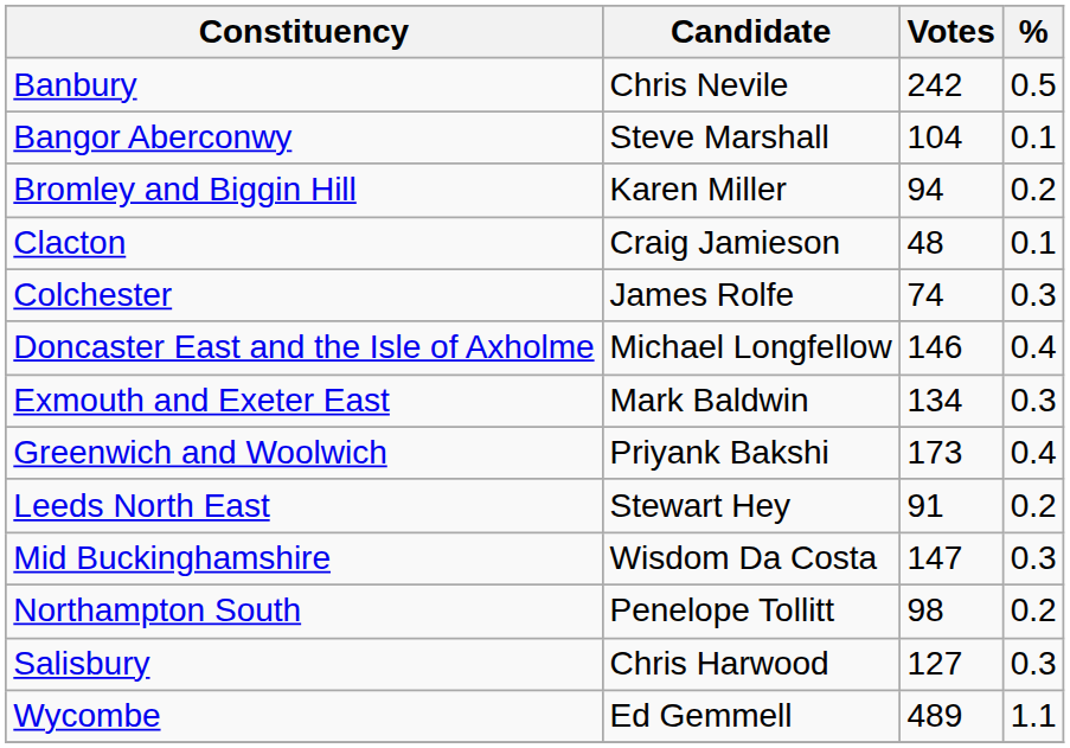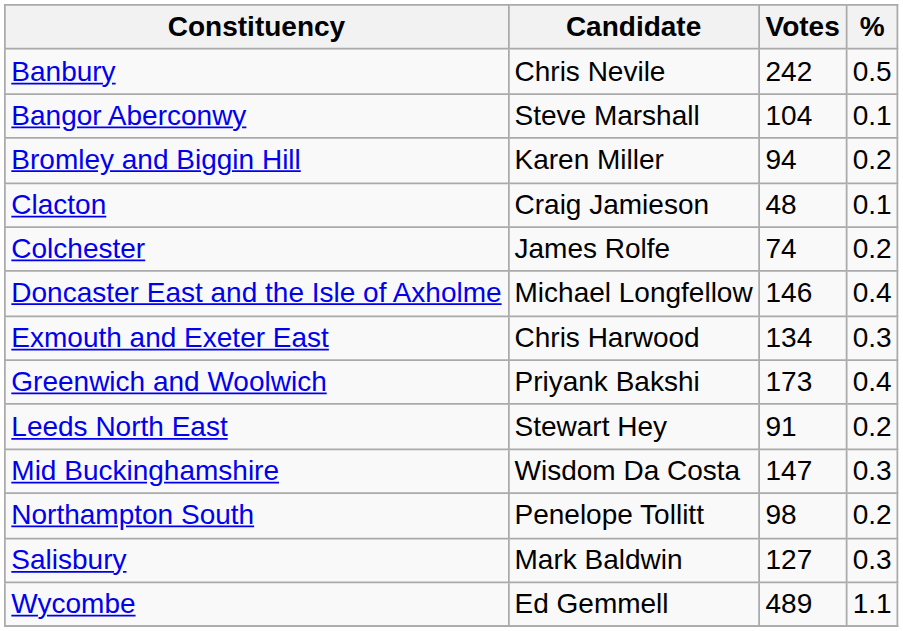 <table class="wikitable">
 <tr>
 <th>Constituency</th>
 <th>Candidate</th>
 <th>Votes</th>
 <th>%</th>
 </tr>
 <tr>
 <td><a href='#'>Banbury</a></td>
 <td>Chris Nevile</td>
 <td>242</td>
 <td>0.5</td>
 </tr>
 <tr>
 <td><a href='#'>Bangor Aberconwy</a></td>
 <td>Steve Marshall</td>
 <td>104</td>
 <td>0.1</td>
 </tr>
 <tr>
 <td><a href='#'>Bromley and Biggin Hill</a></td>
 <td>Karen Miller</td>
 <td>94</td>
 <td>0.2</td>
 </tr>
 <tr>
 <td><a href='#'>Clacton</a></td>
 <td>Craig Jamieson</td>
 <td>48</td>
 <td>0.1</td>
 </tr>
 <tr>
 <td><a href='#'>Colchester</a></td>
 <td>James Rolfe</td>
 <td>74</td>
-<td>0.3</td>
+<td>0.2</td>
 </tr>
 <tr>
 <td><a href='#'>Doncaster East and the Isle of Axholme </a></td>
 <td>Michael Longfellow</td>
 <td>146</td>
 <td>0.4</td>
 </tr>
 <tr>
 <td><a href='#'>Exmouth and Exeter East</a></td>
-<td>Mark Baldwin</td>
+<td>Chris Harwood</td>
 <td>134</td>
 <td>0.3</td>
 </tr>
 <tr>
 <td><a href='#'>Greenwich and Woolwich</a></td>
 <td>Priyank Bakshi</td>
 <td>173</td>
 <td>0.4</td>
 </tr>
 <tr>
 <td><a href='#'>Leeds North East</a></td>
 <td>Stewart Hey</td>
 <td>91</td>
 <td>0.2</td>
 </tr>
 <tr>
 <td><a href='#'>Mid Buckinghamshire</a></td>
 <td>Wisdom Da Costa</td>
 <td>147</td>
 <td>0.3</td>
 </tr>
 <tr>
 <td><a href='#'>Northampton South</a></td>
 <td>Penelope Tollitt</td>
 <td>98</td>
 <td>0.2</td>
 </tr>
 <tr>
 <td><a href='#'>Salisbury</a></td>
-<td>Chris Harwood</td>
+<td>Mark Baldwin</td>
 <td>127</td>
 <td>0.3</td>
 </tr>
 <tr>
 <td><a href='#'>Wycombe</a></td>
 <td>Ed Gemmell</td>
 <td>489</td>
 <td>1.1</td>
 </tr>
 <tr>
 </tr>
 </table>
